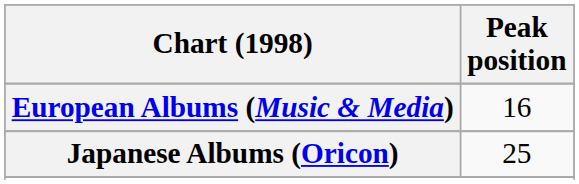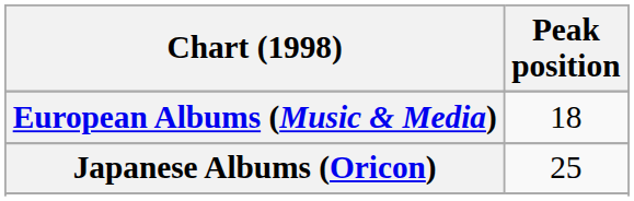 <table class="wikitable sortable plainrowheaders" style="text-align:center">
 <tr>
 <th scope="col">Chart (1998)</th>
 <th scope="col">Peak<br>position</th>
 </tr>
 <tr>
 </tr>
 <tr>
 </tr>
 <tr>
 </tr>
 <tr>
 </tr>
 <tr>
 </tr>
 <tr>
 </tr>
 <tr>
 <th scope="row"><a href='#'>European Albums</a> (<em><a href='#'>Music & Media</a></em>)</th>
-<td>16</td>
+<td>18</td>
 </tr>
 <tr>
 </tr>
 <tr>
 </tr>
 <tr>
 <th scope="row">Japanese Albums (<a href='#'>Oricon</a>)</th>
 <td>25</td>
 </tr>
 <tr>
 </tr>
 <tr>
 </tr>
 <tr>
 </tr>
 <tr>
 </tr>
 <tr>
 </tr>
 <tr>
 </tr>
 <tr>
 </tr>
 </table>
